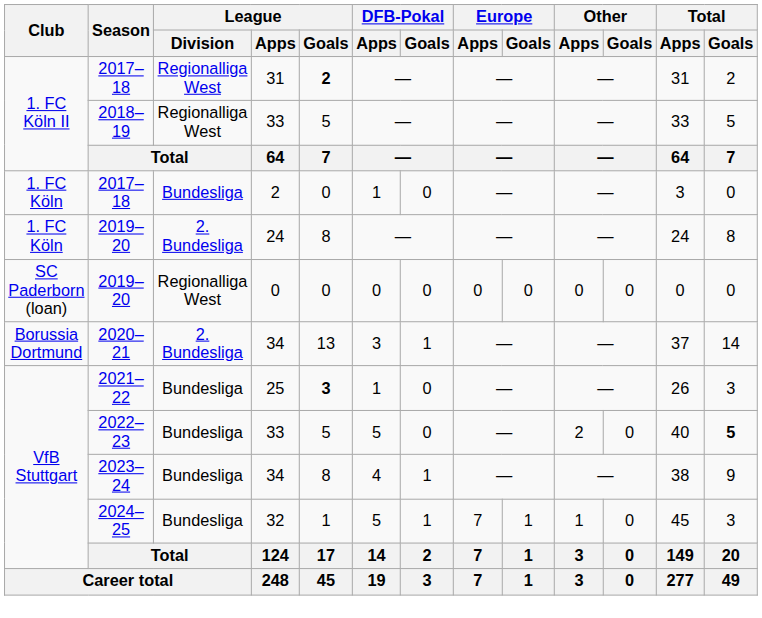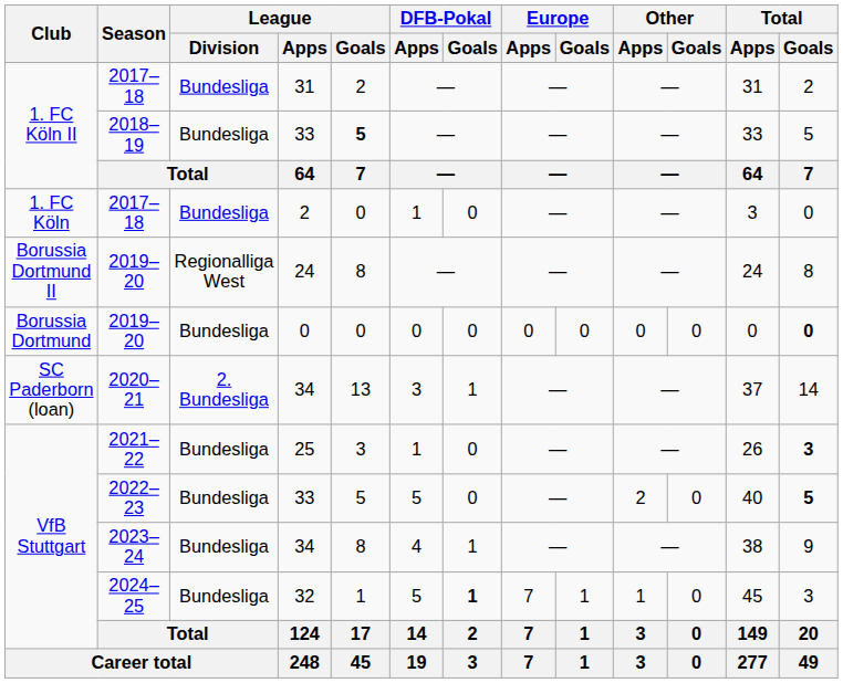 <table class=wikitable style=text-align:center>
 <tr>
 <th rowspan="2">Club</th>
 <th rowspan="2">Season</th>
 <th colspan="3">League</th>
 <th colspan="2"><a href='#'>DFB-Pokal</a></th>
 <th colspan="2"><a href='#'>Europe</a></th>
 <th colspan="2">Other</th>
 <th colspan="2">Total</th>
 </tr>
 <tr>
 <th>Division</th>
 <th>Apps</th>
 <th>Goals</th>
 <th>Apps</th>
 <th>Goals</th>
 <th>Apps</th>
 <th>Goals</th>
 <th>Apps</th>
 <th>Goals</th>
 <th>Apps</th>
 <th>Goals</th>
 </tr>
 <tr>
 <td rowspan="3"><a href='#'>1. FC Köln II</a></td>
 <td><a href='#'>2017–18</a></td>
-<td><a href='#'>Regionalliga West</a></td>
+<td><a href='#'>Bundesliga</a></td>
 <td>31</td>
-<td><strong>2</strong></td>
+<td>2</td>
 <td colspan="2">—</td>
 <td colspan="2">—</td>
 <td colspan="2">—</td>
 <td>31</td>
 <td>2</td>
 </tr>
 <tr>
 <td><a href='#'>2018–19</a></td>
-<td>Regionalliga West</td>
+<td>Bundesliga</td>
 <td>33</td>
-<td>5</td>
+<td><strong>5</strong></td>
 <td colspan="2">—</td>
 <td colspan="2">—</td>
 <td colspan="2">—</td>
 <td>33</td>
 <td>5</td>
 </tr>
 <tr>
 <th colspan="2">Total</th>
 <th>64</th>
 <th>7</th>
 <th colspan="2">—</th>
 <th colspan="2">—</th>
 <th colspan="2">—</th>
 <th>64</th>
 <th>7</th>
 </tr>
 <tr>
 <td><a href='#'>1. FC Köln</a></td>
 <td><a href='#'>2017–18</a></td>
 <td><a href='#'>Bundesliga</a></td>
 <td>2</td>
 <td>0</td>
 <td>1</td>
 <td>0</td>
 <td colspan="2">—</td>
 <td colspan="2">—</td>
 <td>3</td>
 <td>0</td>
 </tr>
 <tr>
-<td><a href='#'>1. FC Köln</a></td>
+<td><a href='#'>Borussia Dortmund II</a></td>
 <td><a href='#'>2019–20</a></td>
-<td><a href='#'>2. Bundesliga</a></td>
+<td>Regionalliga West</td>
 <td>24</td>
 <td>8</td>
 <td colspan="2">—</td>
 <td colspan="2">—</td>
 <td colspan="2">—</td>
 <td>24</td>
 <td>8</td>
 </tr>
 <tr>
-<td><a href='#'>SC Paderborn</a> (loan)</td>
+<td><a href='#'>Borussia Dortmund</a></td>
 <td><a href='#'>2019–20</a></td>
-<td>Regionalliga West</td>
+<td>Bundesliga</td>
 <td>0</td>
 <td>0</td>
 <td>0</td>
 <td>0</td>
 <td>0</td>
 <td>0</td>
 <td>0</td>
 <td>0</td>
 <td>0</td>
-<td>0</td>
+<td><strong>0</strong></td>
 </tr>
 <tr>
-<td><a href='#'>Borussia Dortmund</a></td>
+<td><a href='#'>SC Paderborn</a> (loan)</td>
 <td><a href='#'>2020–21</a></td>
 <td><a href='#'>2. Bundesliga</a></td>
 <td>34</td>
 <td>13</td>
 <td>3</td>
 <td>1</td>
 <td colspan="2">—</td>
 <td colspan="2">—</td>
 <td>37</td>
 <td>14</td>
 </tr>
 <tr>
 <td rowspan="5"><a href='#'>VfB Stuttgart</a></td>
 <td><a href='#'>2021–22</a></td>
 <td>Bundesliga</td>
 <td>25</td>
-<td><strong>3</strong></td>
+<td>3</td>
 <td>1</td>
 <td>0</td>
 <td colspan="2">—</td>
 <td colspan="2">—</td>
 <td>26</td>
-<td>3</td>
+<td><strong>3</strong></td>
 </tr>
 <tr>
 <td><a href='#'>2022–23</a></td>
 <td>Bundesliga</td>
 <td>33</td>
 <td>5</td>
 <td>5</td>
 <td>0</td>
 <td colspan="2">—</td>
 <td>2</td>
 <td>0</td>
 <td>40</td>
 <td><strong>5</strong></td>
 </tr>
 <tr>
 <td><a href='#'>2023–24</a></td>
 <td>Bundesliga</td>
 <td>34</td>
 <td>8</td>
 <td>4</td>
 <td>1</td>
 <td colspan="2">—</td>
 <td colspan="2">—</td>
 <td>38</td>
 <td>9</td>
 </tr>
 <tr>
 <td><a href='#'>2024–25</a></td>
 <td>Bundesliga</td>
 <td>32</td>
 <td>1</td>
 <td>5</td>
-<td>1</td>
+<td><strong>1</strong></td>
 <td>7</td>
 <td>1</td>
 <td>1</td>
 <td>0</td>
 <td>45</td>
 <td>3</td>
 </tr>
 <tr>
 <th colspan="2">Total</th>
 <th>124</th>
 <th>17</th>
 <th>14</th>
 <th>2</th>
 <th>7</th>
 <th>1</th>
 <th>3</th>
 <th>0</th>
 <th>149</th>
 <th>20</th>
 </tr>
 <tr>
 <th colspan="3">Career total</th>
 <th>248</th>
 <th>45</th>
 <th>19</th>
 <th>3</th>
 <th>7</th>
 <th>1</th>
 <th>3</th>
 <th>0</th>
 <th>277</th>
 <th>49</th>
 </tr>
 </table>
